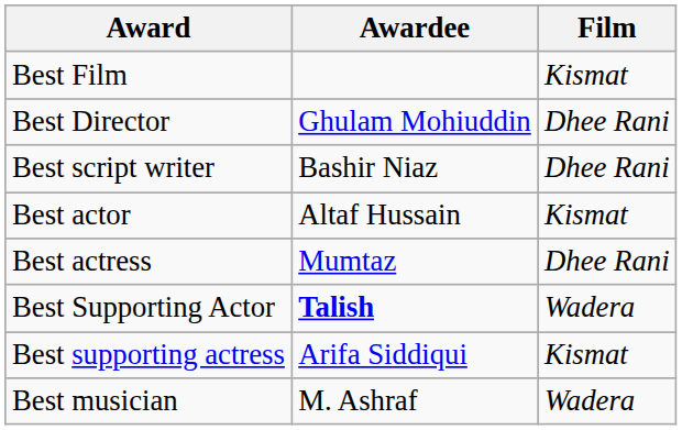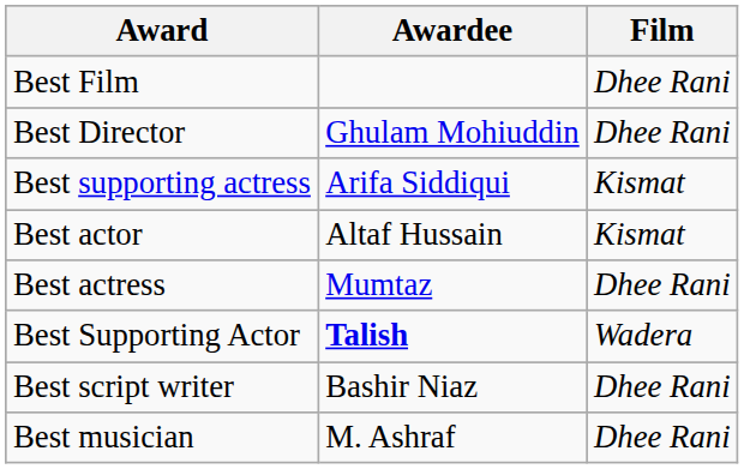 <table class="wikitable">
 <tr>
 <th>Award</th>
 <th>Awardee</th>
 <th>Film</th>
 </tr>
 <tr>
 <td>Best Film</td>
 <td></td>
-<td><em>Kismat</em></td>
+<td><em>Dhee Rani</em></td>
 </tr>
 <tr>
 <td>Best Director</td>
 <td><a href='#'>Ghulam Mohiuddin</a></td>
 <td><em>Dhee Rani</em></td>
 </tr>
 <tr>
-<td>Best script writer</td>
-<td>Bashir Niaz</td>
-<td><em>Dhee Rani</em></td>
+<td>Best <a href='#'>supporting actress</a></td>
+<td><a href='#'>Arifa Siddiqui</a></td>
+<td><em>Kismat</em></td>
 </tr>
 <tr>
 <td>Best actor</td>
 <td>Altaf Hussain</td>
 <td><em>Kismat</em></td>
 </tr>
 <tr>
 <td>Best actress</td>
 <td><a href='#'>Mumtaz</a></td>
 <td><em>Dhee Rani</em></td>
 </tr>
 <tr>
 <td>Best Supporting Actor</td>
 <td><strong><a href='#'>Talish</a></strong></td>
 <td><em>Wadera</em></td>
 </tr>
 <tr>
-<td>Best <a href='#'>supporting actress</a></td>
-<td><a href='#'>Arifa Siddiqui</a></td>
-<td><em>Kismat</em></td>
+<td>Best script writer</td>
+<td>Bashir Niaz</td>
+<td><em>Dhee Rani</em></td>
 </tr>
 <tr>
 <td>Best musician</td>
 <td>M. Ashraf</td>
-<td><em>Wadera</em></td>
+<td><em>Dhee Rani</em></td>
 </tr>
 </table>
